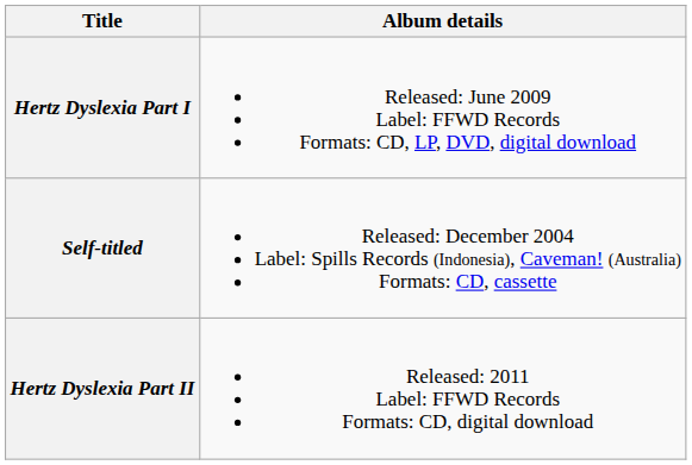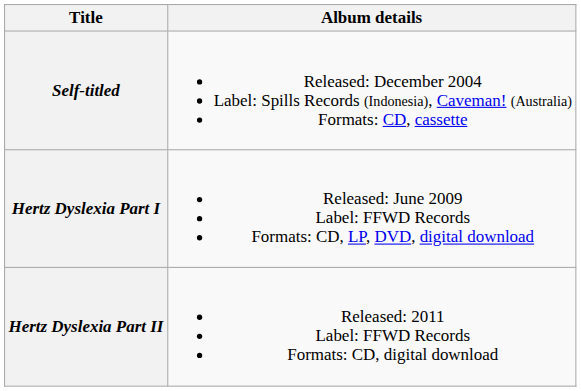 <table class="wikitable plainrowheaders" style="text-align:center;">
 <tr>
 <th scope="col">Title</th>
 <th scope="col">Album details</th>
 </tr>
 <tr>
+<th scope="row"><em>Self-titled</em></th>
+<td><br><ul><li>Released: December 2004</li><li>Label: Spills Records <small>(Indonesia)</small>, <a href='#'>Caveman!</a> <small>(Australia)</small></li><li>Formats: <a href='#'>CD</a>, <a href='#'>cassette</a></li></ul></td>
+</tr>
+<tr>
 <th scope="row"><em>Hertz Dyslexia Part I</em></th>
 <td><br><ul><li>Released: June 2009</li><li>Label: FFWD Records</li><li>Formats: CD, <a href='#'>LP</a>, <a href='#'>DVD</a>, <a href='#'>digital download</a></li></ul></td>
-</tr>
-<tr>
-<th scope="row"><em>Self-titled</em></th>
-<td><br><ul><li>Released: December 2004</li><li>Label: Spills Records <small>(Indonesia)</small>, <a href='#'>Caveman!</a> <small>(Australia)</small></li><li>Formats: <a href='#'>CD</a>, <a href='#'>cassette</a></li></ul></td>
 </tr>
 <tr>
 <th scope="row"><em>Hertz Dyslexia Part II</em></th>
 <td><br><ul><li>Released: 2011</li><li>Label: FFWD Records</li><li>Formats: CD, digital download</li></ul></td>
 </tr>
 </table>
